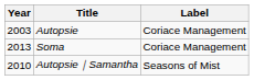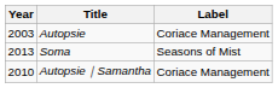 <table class="wikitable">
 <tr>
 <th>Year</th>
 <th>Title</th>
 <th>Label</th>
 </tr>
 <tr>
 <td>2003</td>
 <td><em>Autopsie</em></td>
 <td>Coriace Management</td>
 </tr>
 <tr>
 <td>2013</td>
 <td><em>Soma</em></td>
-<td>Coriace Management</td>
+<td>Seasons of Mist</td>
 </tr>
 <tr>
 <td>2010</td>
 <td><em>Autopsie｜Samantha</em></td>
-<td>Seasons of Mist</td>
+<td>Coriace Management</td>
 </tr>
 </table>
